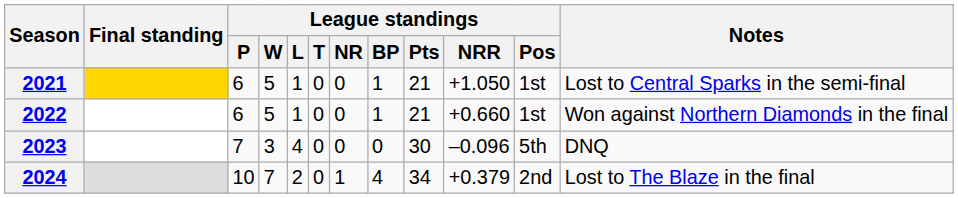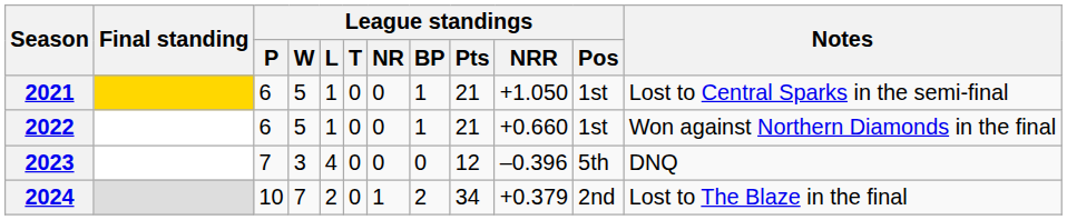 <table class="wikitable sortable">
 <tr>
 <th scope="col" rowspan="2">Season</th>
 <th scope="col" rowspan="2">Final standing</th>
 <th scope="col" colspan="9">League standings</th>
 <th scope="col" rowspan="2">Notes</th>
 </tr>
 <tr>
 <th scope="col">P</th>
 <th scope="col">W</th>
 <th scope="col">L</th>
 <th scope="col">T</th>
 <th scope="col">NR</th>
 <th scope="col">BP</th>
 <th scope="col">Pts</th>
 <th scope="col">NRR</th>
 <th scope="col">Pos</th>
 </tr>
 <tr>
 <th scope="row"><a href='#'>2021</a></th>
 <td style="background: gold;"></td>
 <td>6</td>
 <td>5</td>
 <td>1</td>
 <td>0</td>
 <td>0</td>
 <td>1</td>
 <td>21</td>
 <td>+1.050</td>
 <td>1st</td>
 <td>Lost to <a href='#'>Central Sparks</a> in the semi-final</td>
 </tr>
 <tr>
 <th scope="row"><a href='#'>2022</a></th>
 <td style="background: white;"></td>
 <td>6</td>
 <td>5</td>
 <td>1</td>
 <td>0</td>
 <td>0</td>
 <td>1</td>
 <td>21</td>
 <td>+0.660</td>
 <td>1st</td>
 <td>Won against <a href='#'>Northern Diamonds</a> in the final</td>
 </tr>
 <tr>
 <th scope="row"><a href='#'>2023</a></th>
 <td style="background: white;"></td>
 <td>7</td>
 <td>3</td>
 <td>4</td>
 <td>0</td>
 <td>0</td>
 <td>0</td>
-<td>30</td>
-<td>–0.096</td>
+<td>12</td>
+<td>–0.396</td>
 <td>5th</td>
 <td>DNQ</td>
 </tr>
 <tr>
 <th scope="row"><a href='#'>2024</a></th>
 <td style="background:#dddddd;"></td>
 <td>10</td>
 <td>7</td>
 <td>2</td>
 <td>0</td>
 <td>1</td>
-<td>4</td>
+<td>2</td>
 <td>34</td>
 <td>+0.379</td>
 <td>2nd</td>
 <td>Lost to <a href='#'>The Blaze</a> in the final</td>
 </tr>
 </table>
